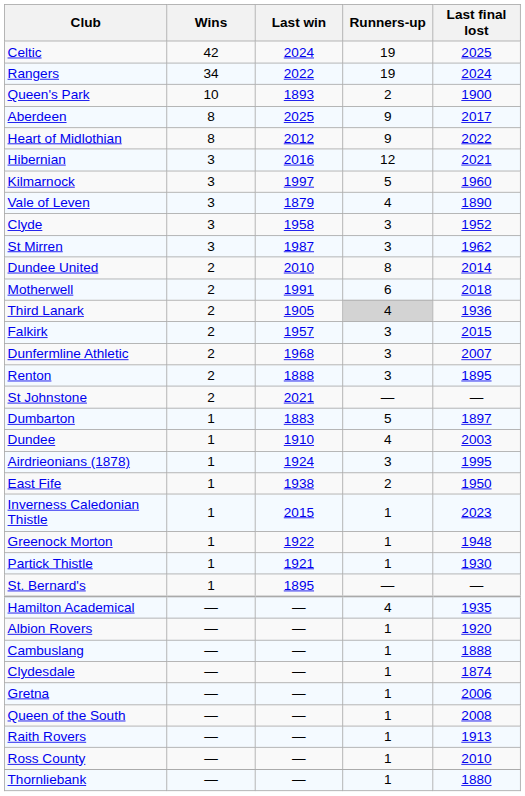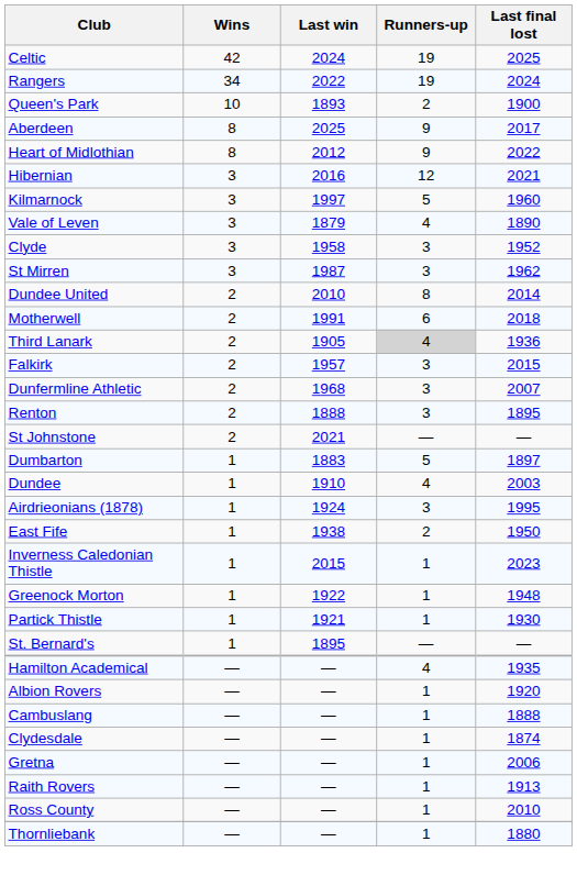 <table class="wikitable sortable" style="text-align: center;">
 <tr>
 <th width=190>Club</th>
 <th width=100>Wins</th>
 <th width=100>Last win</th>
 <th width=100>Runners-up</th>
 <th width=100>Last final lost</th>
 </tr>
 <tr>
 <td align=left><a href='#'>Celtic</a></td>
 <td>42</td>
 <td><a href='#'>2024</a></td>
 <td>19</td>
 <td><a href='#'>2025</a></td>
 </tr>
 <tr bgcolor=#F4FAFF>
 <td align=left><a href='#'>Rangers</a></td>
 <td>34</td>
 <td><a href='#'>2022</a></td>
 <td>19</td>
 <td><a href='#'>2024</a></td>
 </tr>
 <tr>
 <td align=left><a href='#'>Queen's Park</a></td>
 <td>10</td>
 <td><a href='#'>1893</a></td>
 <td>2</td>
 <td><a href='#'>1900</a></td>
 </tr>
 <tr bgcolor=#F4FAFF>
 <td align=left><a href='#'>Aberdeen</a></td>
 <td>8</td>
 <td><a href='#'>2025</a></td>
 <td>9</td>
 <td><a href='#'>2017</a></td>
 </tr>
 <tr>
 <td align=left><a href='#'>Heart of Midlothian</a></td>
 <td>8</td>
 <td><a href='#'>2012</a></td>
 <td>9</td>
 <td><a href='#'>2022</a></td>
 </tr>
 <tr bgcolor=#F4FAFF>
 <td align=left><a href='#'>Hibernian</a></td>
 <td>3</td>
 <td><a href='#'>2016</a></td>
 <td>12</td>
 <td><a href='#'>2021</a></td>
 </tr>
 <tr>
 <td align=left><a href='#'>Kilmarnock</a></td>
 <td>3</td>
 <td><a href='#'>1997</a></td>
 <td>5</td>
 <td><a href='#'>1960</a></td>
 </tr>
 <tr bgcolor=#F4FAFF>
 <td align=left><a href='#'>Vale of Leven</a></td>
 <td>3</td>
 <td><a href='#'>1879</a></td>
 <td>4</td>
 <td><a href='#'>1890</a></td>
 </tr>
 <tr>
 <td align=left><a href='#'>Clyde</a></td>
 <td>3</td>
 <td><a href='#'>1958</a></td>
 <td>3</td>
 <td><a href='#'>1952</a></td>
 </tr>
 <tr bgcolor=#F4FAFF>
 <td align=left><a href='#'>St Mirren</a></td>
 <td>3</td>
 <td><a href='#'>1987</a></td>
 <td>3</td>
 <td><a href='#'>1962</a></td>
 </tr>
 <tr>
 <td align=left><a href='#'>Dundee United</a></td>
 <td>2</td>
 <td><a href='#'>2010</a></td>
 <td>8</td>
 <td><a href='#'>2014</a></td>
 </tr>
 <tr bgcolor=#F4FAFF>
 <td align=left><a href='#'>Motherwell</a></td>
 <td>2</td>
 <td><a href='#'>1991</a></td>
 <td>6</td>
 <td><a href='#'>2018</a></td>
 </tr>
 <tr>
 <td align=left><a href='#'>Third Lanark</a></td>
 <td>2</td>
 <td><a href='#'>1905</a></td>
 <td style="background: lightgrey;">4</td>
 <td><a href='#'>1936</a></td>
 </tr>
 <tr bgcolor=#F4FAFF>
 <td align=left><a href='#'>Falkirk</a></td>
 <td>2</td>
 <td><a href='#'>1957</a></td>
 <td>3</td>
 <td><a href='#'>2015</a></td>
 </tr>
 <tr>
 <td align=left><a href='#'>Dunfermline Athletic</a></td>
 <td>2</td>
 <td><a href='#'>1968</a></td>
 <td>3</td>
 <td><a href='#'>2007</a></td>
 </tr>
 <tr bgcolor=#F4FAFF>
 <td align=left><a href='#'>Renton</a></td>
 <td>2</td>
 <td><a href='#'>1888</a></td>
 <td>3</td>
 <td><a href='#'>1895</a></td>
 </tr>
 <tr>
 <td align=left><a href='#'>St Johnstone</a></td>
 <td>2</td>
 <td><a href='#'>2021</a></td>
 <td>—</td>
 <td>—</td>
 </tr>
 <tr bgcolor=#F4FAFF>
 <td align=left><a href='#'>Dumbarton</a></td>
 <td>1</td>
 <td><a href='#'>1883</a></td>
 <td>5</td>
 <td><a href='#'>1897</a></td>
 </tr>
 <tr>
 <td align=left><a href='#'>Dundee</a></td>
 <td>1</td>
 <td><a href='#'>1910</a></td>
 <td>4</td>
 <td><a href='#'>2003</a></td>
 </tr>
 <tr bgcolor=#F4FAFF>
 <td align=left><a href='#'>Airdrieonians (1878)</a></td>
 <td>1</td>
 <td><a href='#'>1924</a></td>
 <td>3</td>
 <td><a href='#'>1995</a></td>
 </tr>
 <tr>
 <td align=left><a href='#'>East Fife</a></td>
 <td>1</td>
 <td><a href='#'>1938</a></td>
 <td>2</td>
 <td><a href='#'>1950</a></td>
 </tr>
 <tr bgcolor=#F4FAFF>
 <td align=left><a href='#'>Inverness Caledonian Thistle</a></td>
 <td>1</td>
 <td><a href='#'>2015</a></td>
 <td>1</td>
 <td><a href='#'>2023</a></td>
 </tr>
 <tr>
 <td align=left><a href='#'>Greenock Morton</a></td>
 <td>1</td>
 <td><a href='#'>1922</a></td>
 <td>1</td>
 <td><a href='#'>1948</a></td>
 </tr>
 <tr bgcolor=#F4FAFF>
 <td align=left><a href='#'>Partick Thistle</a></td>
 <td>1</td>
 <td><a href='#'>1921</a></td>
 <td>1</td>
 <td><a href='#'>1930</a></td>
 </tr>
 <tr>
 <td align=left><a href='#'>St. Bernard's</a></td>
 <td>1</td>
 <td><a href='#'>1895</a></td>
 <td>—</td>
 <td>—</td>
 </tr>
 <tr bgcolor=#F4FAFF>
 <td style="border-top-width: 2px;" align=left><a href='#'>Hamilton Academical</a></td>
 <td style="border-top-width: 2px;">—</td>
 <td style="border-top-width: 2px;">—</td>
 <td style="border-top-width: 2px;">4</td>
 <td style="border-top-width: 2px;"><a href='#'>1935</a></td>
 </tr>
 <tr>
 <td align=left><a href='#'>Albion Rovers</a></td>
 <td>—</td>
 <td>—</td>
 <td>1</td>
 <td><a href='#'>1920</a></td>
 </tr>
 <tr bgcolor=#F4FAFF>
 <td align=left><a href='#'>Cambuslang</a></td>
 <td>—</td>
 <td>—</td>
 <td>1</td>
 <td><a href='#'>1888</a></td>
 </tr>
 <tr>
 <td align=left><a href='#'>Clydesdale</a></td>
 <td>—</td>
 <td>—</td>
 <td>1</td>
 <td><a href='#'>1874</a></td>
 </tr>
 <tr bgcolor=#F4FAFF>
 <td align=left><a href='#'>Gretna</a></td>
 <td>—</td>
 <td>—</td>
 <td>1</td>
 <td><a href='#'>2006</a></td>
 </tr>
-<tr>
-<td align=left><a href='#'>Queen of the South</a></td>
-<td>—</td>
-<td>—</td>
-<td>1</td>
-<td><a href='#'>2008</a></td>
-</tr>
 <tr bgcolor=#F4FAFF>
 <td align=left><a href='#'>Raith Rovers</a></td>
 <td>—</td>
 <td>—</td>
 <td>1</td>
 <td><a href='#'>1913</a></td>
 </tr>
 <tr>
 <td align=left><a href='#'>Ross County</a></td>
 <td>—</td>
 <td>—</td>
 <td>1</td>
 <td><a href='#'>2010</a></td>
 </tr>
 <tr>
 </tr>
 <tr bgcolor=#F4FAFF>
 <td align=left><a href='#'>Thornliebank</a></td>
 <td>—</td>
 <td>—</td>
 <td>1</td>
 <td><a href='#'>1880</a></td>
 </tr>
 </table>
